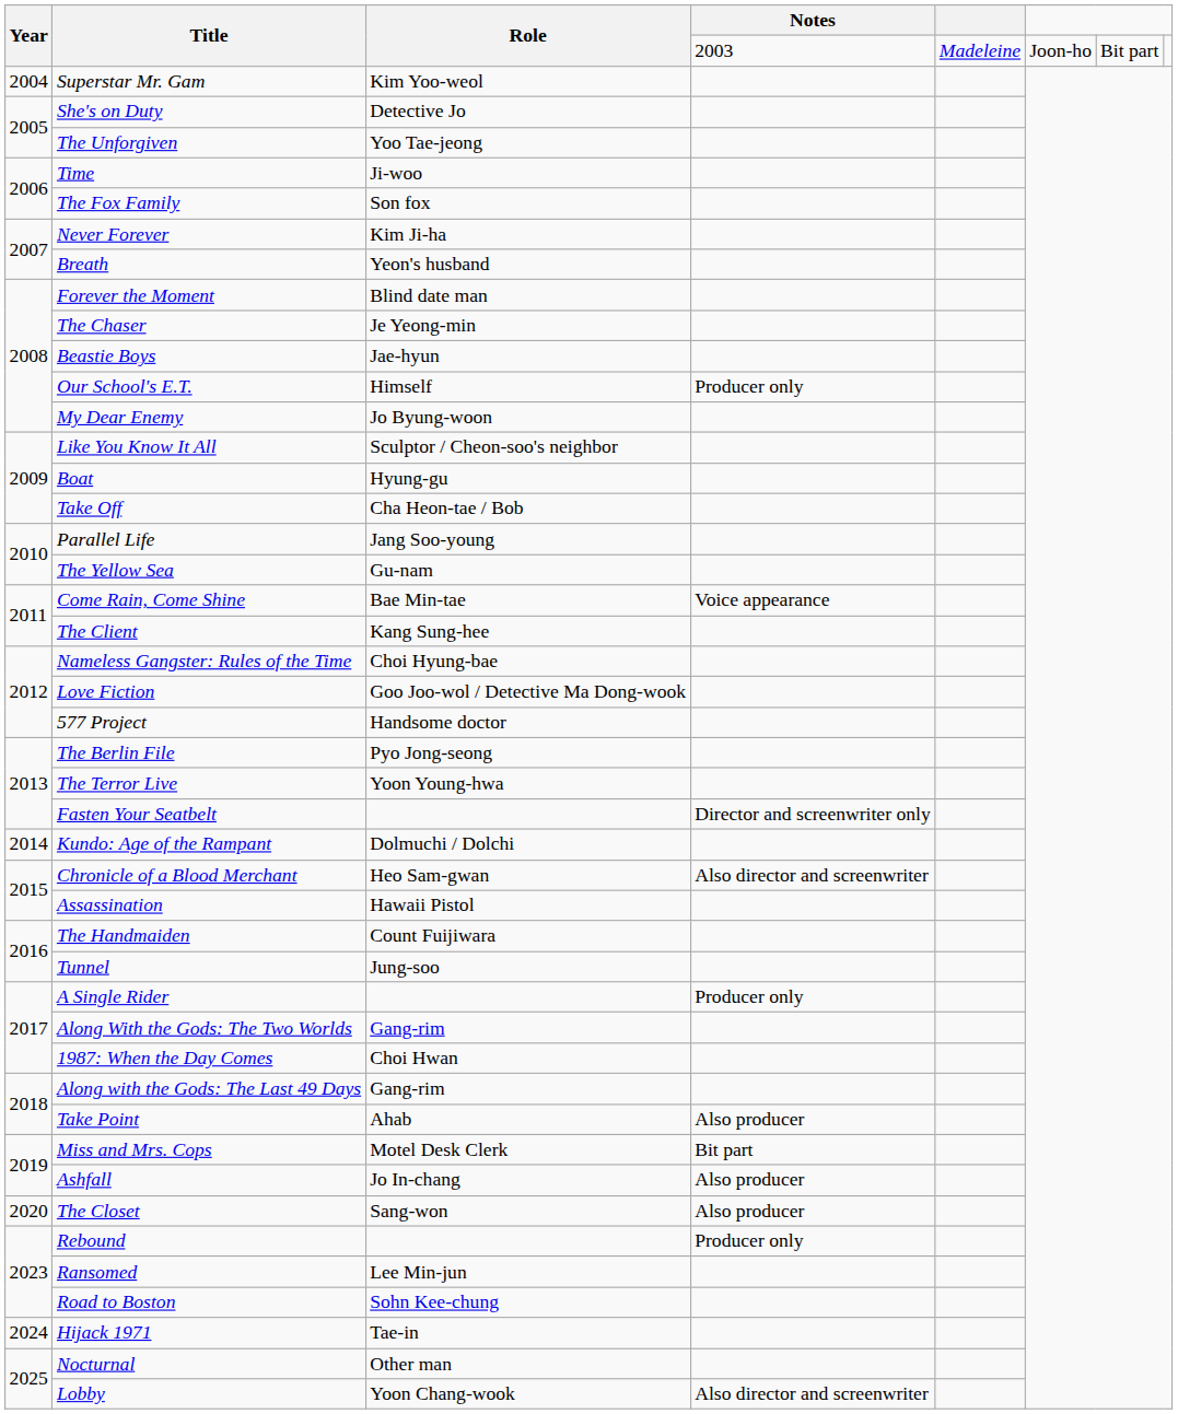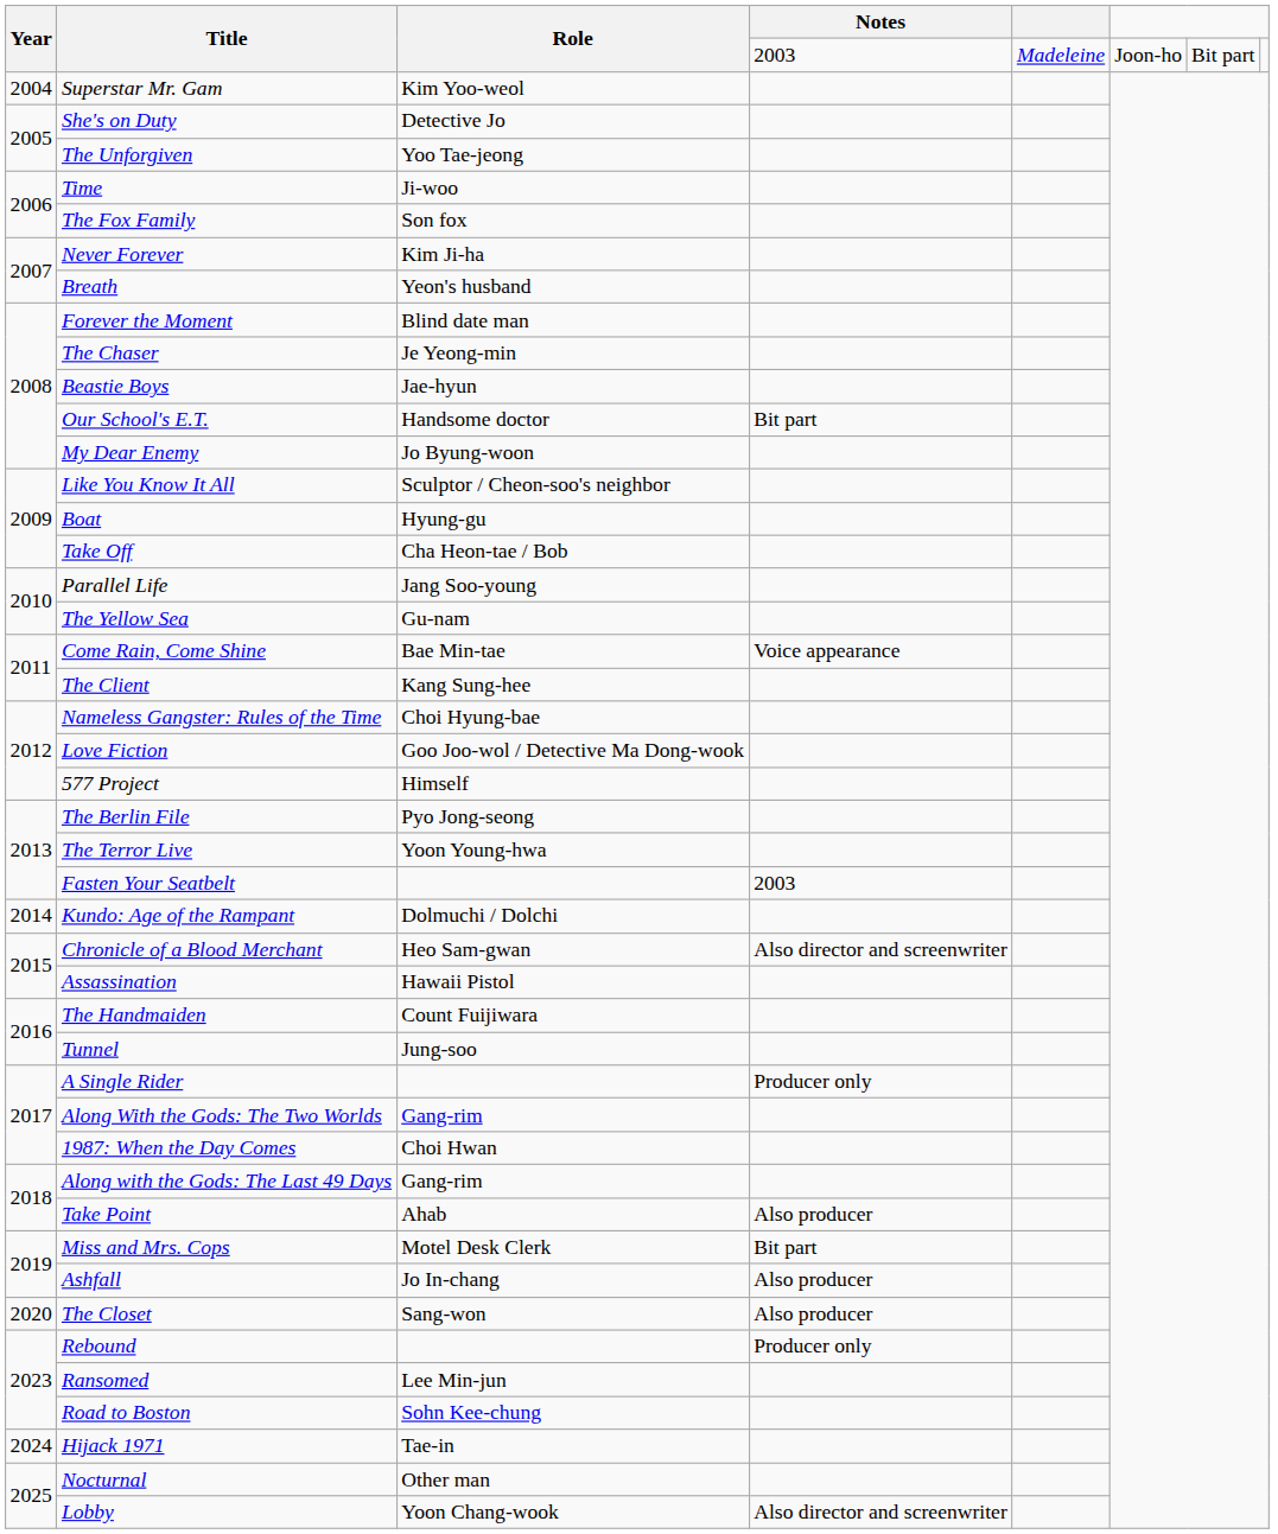 <table class="wikitable sortable plainrowheaders">
 <tr>
 <th rowspan="2" scope="col">Year</th>
 <th rowspan="2" scope="col">Title</th>
 <th rowspan="2" scope="col">Role</th>
 <th class="unsortable">Notes</th>
 <th class="unsortable"></th>
 </tr>
 <tr>
 <td>2003</td>
 <td><em><a href='#'>Madeleine</a></em></td>
 <td>Joon-ho</td>
 <td>Bit part</td>
 <td></td>
 </tr>
 <tr>
 <td>2004</td>
 <td><em>Superstar Mr. Gam</em></td>
 <td>Kim Yoo-weol</td>
 <td></td>
 <td></td>
 </tr>
 <tr>
 <td rowspan="2">2005</td>
 <td><em><a href='#'>She's on Duty</a></em></td>
 <td>Detective Jo</td>
 <td></td>
 <td></td>
 </tr>
 <tr>
 <td><em><a href='#'>The Unforgiven</a></em></td>
 <td>Yoo Tae-jeong</td>
 <td></td>
 <td></td>
 </tr>
 <tr>
 <td rowspan="2">2006</td>
 <td><em><a href='#'>Time</a></em></td>
 <td>Ji-woo</td>
 <td></td>
 <td></td>
 </tr>
 <tr>
 <td><em><a href='#'>The Fox Family</a></em></td>
 <td>Son fox</td>
 <td></td>
 <td></td>
 </tr>
 <tr>
 <td rowspan="2">2007</td>
 <td><em><a href='#'>Never Forever</a></em></td>
 <td>Kim Ji-ha</td>
 <td></td>
 <td></td>
 </tr>
 <tr>
 <td><em><a href='#'>Breath</a></em></td>
 <td>Yeon's husband</td>
 <td></td>
 <td></td>
 </tr>
 <tr>
 <td rowspan="5">2008</td>
 <td><em><a href='#'>Forever the Moment</a></em></td>
 <td>Blind date man</td>
 <td></td>
 <td></td>
 </tr>
 <tr>
 <td><em><a href='#'>The Chaser</a></em></td>
 <td>Je Yeong-min</td>
 <td></td>
 <td></td>
 </tr>
 <tr>
 <td><em><a href='#'>Beastie Boys</a></em></td>
 <td>Jae-hyun</td>
 <td></td>
 <td></td>
 </tr>
 <tr>
 <td><em><a href='#'>Our School's E.T.</a></em></td>
-<td>Himself</td>
-<td>Producer only</td>
+<td>Handsome doctor</td>
+<td>Bit part</td>
 <td></td>
 </tr>
 <tr>
 <td><em><a href='#'>My Dear Enemy</a></em></td>
 <td>Jo Byung-woon</td>
 <td></td>
 <td></td>
 </tr>
 <tr>
 <td rowspan="3">2009</td>
 <td><em><a href='#'>Like You Know It All</a></em></td>
 <td>Sculptor / Cheon-soo's neighbor</td>
 <td></td>
 <td></td>
 </tr>
 <tr>
 <td><em><a href='#'>Boat</a></em></td>
 <td>Hyung-gu</td>
 <td></td>
 <td></td>
 </tr>
 <tr>
 <td><em><a href='#'>Take Off</a></em></td>
 <td>Cha Heon-tae / Bob</td>
 <td></td>
 <td></td>
 </tr>
 <tr>
 <td rowspan="2">2010</td>
 <td><em>Parallel Life</em></td>
 <td>Jang Soo-young</td>
 <td></td>
 <td style="text-align:center"></td>
 </tr>
 <tr>
 <td><em><a href='#'>The Yellow Sea</a></em></td>
 <td>Gu-nam</td>
 <td></td>
 <td></td>
 </tr>
 <tr>
 <td rowspan="2">2011</td>
 <td><em><a href='#'>Come Rain, Come Shine</a></em></td>
 <td>Bae Min-tae</td>
 <td>Voice appearance</td>
 <td></td>
 </tr>
 <tr>
 <td><em><a href='#'>The Client</a></em></td>
 <td>Kang Sung-hee</td>
 <td></td>
 <td></td>
 </tr>
 <tr>
 <td rowspan="3">2012</td>
 <td><em><a href='#'>Nameless Gangster: Rules of the Time</a></em></td>
 <td>Choi Hyung-bae</td>
 <td></td>
 <td></td>
 </tr>
 <tr>
 <td><em><a href='#'>Love Fiction</a></em></td>
 <td>Goo Joo-wol / Detective Ma Dong-wook</td>
 <td></td>
 <td></td>
 </tr>
 <tr>
 <td><em>577 Project</em></td>
-<td>Handsome doctor</td>
+<td>Himself</td>
 <td></td>
 <td></td>
 </tr>
 <tr>
 <td rowspan="3">2013</td>
 <td><em><a href='#'>The Berlin File</a></em></td>
 <td>Pyo Jong-seong</td>
 <td></td>
 <td></td>
 </tr>
 <tr>
 <td><em><a href='#'>The Terror Live</a></em></td>
 <td>Yoon Young-hwa</td>
 <td></td>
 <td></td>
 </tr>
 <tr>
 <td><em><a href='#'>Fasten Your Seatbelt</a></em></td>
 <td></td>
-<td>Director and screenwriter only</td>
+<td>2003</td>
 <td></td>
 </tr>
 <tr>
 <td>2014</td>
 <td><em><a href='#'>Kundo: Age of the Rampant</a></em></td>
 <td>Dolmuchi / Dolchi</td>
 <td></td>
 <td></td>
 </tr>
 <tr>
 <td rowspan="2">2015</td>
 <td><em><a href='#'>Chronicle of a Blood Merchant</a></em></td>
 <td>Heo Sam-gwan</td>
 <td>Also director and screenwriter</td>
 <td></td>
 </tr>
 <tr>
 <td><em><a href='#'>Assassination</a></em></td>
 <td>Hawaii Pistol</td>
 <td></td>
 <td></td>
 </tr>
 <tr>
 <td rowspan="2">2016</td>
 <td><em><a href='#'>The Handmaiden</a></em></td>
 <td>Count Fuijiwara</td>
 <td></td>
 <td></td>
 </tr>
 <tr>
 <td><em><a href='#'>Tunnel</a></em></td>
 <td>Jung-soo</td>
 <td></td>
 <td></td>
 </tr>
 <tr>
 <td rowspan=3>2017</td>
 <td><em><a href='#'>A Single Rider</a></em></td>
 <td></td>
 <td>Producer only</td>
 <td></td>
 </tr>
 <tr>
 <td><em><a href='#'>Along With the Gods: The Two Worlds</a></em></td>
 <td><a href='#'>Gang-rim</a></td>
 <td></td>
 <td></td>
 </tr>
 <tr>
 <td><em><a href='#'>1987: When the Day Comes</a></em></td>
 <td>Choi Hwan</td>
 <td></td>
 <td></td>
 </tr>
 <tr>
 <td rowspan=2>2018</td>
 <td><em><a href='#'>Along with the Gods: The Last 49 Days</a></em></td>
 <td>Gang-rim</td>
 <td></td>
 <td></td>
 </tr>
 <tr>
 <td><em><a href='#'>Take Point</a></em></td>
 <td>Ahab</td>
 <td>Also producer</td>
 <td></td>
 </tr>
 <tr>
 <td rowspan="2">2019</td>
 <td><a href='#'><em>Miss and Mrs. Cops</em></a></td>
 <td>Motel Desk Clerk</td>
 <td>Bit part</td>
 <td></td>
 </tr>
 <tr>
 <td><em><a href='#'>Ashfall</a></em></td>
 <td>Jo In-chang</td>
 <td>Also producer</td>
 <td></td>
 </tr>
 <tr>
 <td rowspan=1>2020</td>
 <td><em><a href='#'>The Closet</a></em></td>
 <td>Sang-won</td>
 <td>Also producer</td>
 <td></td>
 </tr>
 <tr>
 <td rowspan="3">2023</td>
 <td><em><a href='#'>Rebound</a></em></td>
 <td></td>
 <td>Producer only</td>
 <td style="text-align:center"></td>
 </tr>
 <tr>
 <td><em><a href='#'>Ransomed</a></em></td>
 <td>Lee Min-jun</td>
 <td></td>
 <td style="text-align:center"></td>
 </tr>
 <tr>
 <td><em><a href='#'>Road to Boston</a></em></td>
 <td><a href='#'>Sohn Kee-chung</a></td>
 <td></td>
 <td style="text-align:center"></td>
 </tr>
 <tr>
 <td>2024</td>
 <td><em><a href='#'>Hijack 1971</a></em></td>
 <td>Tae-in</td>
 <td></td>
 <td style="text-align:center"></td>
 </tr>
 <tr>
 <td rowspan="2">2025</td>
 <td><em><a href='#'>Nocturnal</a></em></td>
 <td>Other man</td>
 <td></td>
 <td style="text-align:center"></td>
 </tr>
 <tr>
 <td><em><a href='#'>Lobby</a></em></td>
 <td>Yoon Chang-wook</td>
 <td>Also director and screenwriter</td>
 <td style="text-align:center"></td>
 </tr>
 </table>
